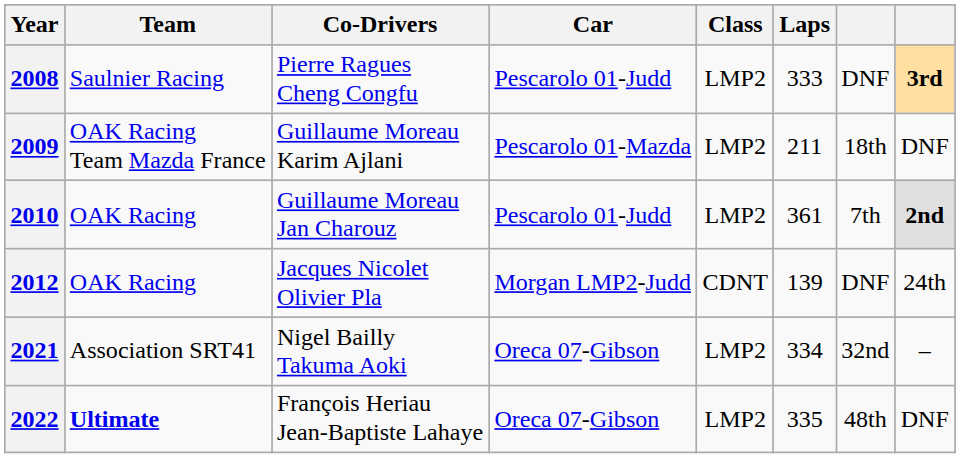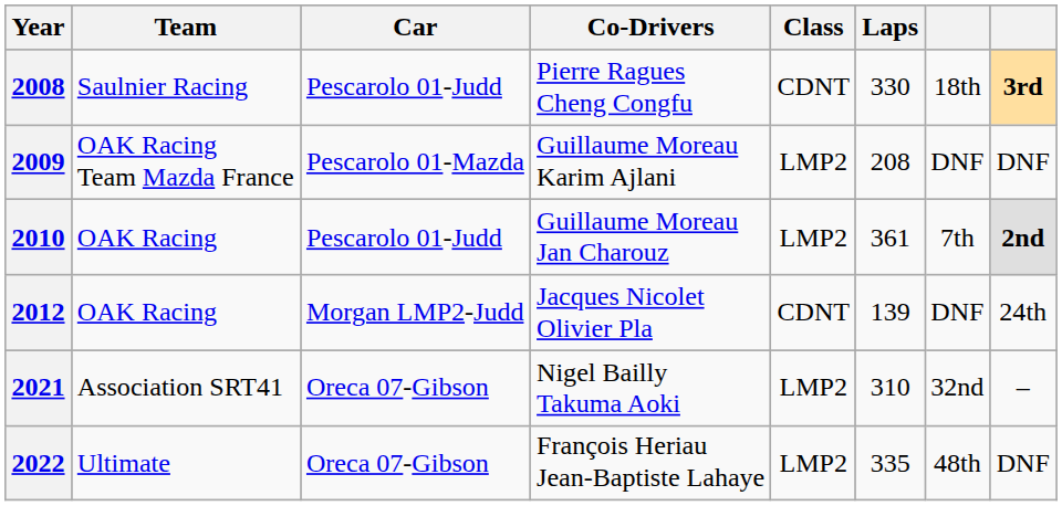 <table class="wikitable" style="text-align:center; font-size:90%">
 <tr>
 <th>Year</th>
 <th>Team</th>
+<th>Car</th>
 <th>Co-Drivers</th>
-<th>Car</th>
 <th>Class</th>
 <th>Laps</th>
 <th></th>
 <th></th>
 </tr>
 <tr>
 <th><a href='#'>2008</a></th>
 <td align="left"> <a href='#'>Saulnier Racing</a></td>
+<td align="left"><a href='#'>Pescarolo 01</a>-<a href='#'>Judd</a></td>
 <td align="left"> <a href='#'>Pierre Ragues</a><br> <a href='#'>Cheng Congfu</a></td>
-<td align="left"><a href='#'>Pescarolo 01</a>-<a href='#'>Judd</a></td>
-<td>LMP2</td>
-<td>333</td>
-<td>DNF</td>
+<td>CDNT</td>
+<td>330</td>
+<td>18th</td>
 <td style="background:#FFDF9F;"><strong>3rd</strong></td>
 </tr>
 <tr>
 <th><a href='#'>2009</a></th>
 <td align="left"> <a href='#'>OAK Racing</a><br> Team <a href='#'>Mazda</a> France</td>
+<td align="left"><a href='#'>Pescarolo 01</a>-<a href='#'>Mazda</a></td>
 <td align="left"> <a href='#'>Guillaume Moreau</a><br> Karim Ajlani</td>
-<td align="left"><a href='#'>Pescarolo 01</a>-<a href='#'>Mazda</a></td>
 <td>LMP2</td>
-<td>211</td>
-<td>18th</td>
+<td>208</td>
+<td>DNF</td>
 <td>DNF</td>
 </tr>
 <tr>
 <th><a href='#'>2010</a></th>
 <td align="left"> <a href='#'>OAK Racing</a></td>
+<td align="left"><a href='#'>Pescarolo 01</a>-<a href='#'>Judd</a></td>
 <td align="left"> <a href='#'>Guillaume Moreau</a><br> <a href='#'>Jan Charouz</a></td>
-<td align="left"><a href='#'>Pescarolo 01</a>-<a href='#'>Judd</a></td>
 <td>LMP2</td>
 <td>361</td>
 <td>7th</td>
 <td style="background:#DFDFDF;"><strong>2nd</strong></td>
 </tr>
 <tr>
 <th><a href='#'>2012</a></th>
 <td align="left"> <a href='#'>OAK Racing</a></td>
+<td align="left"><a href='#'>Morgan LMP2</a>-<a href='#'>Judd</a></td>
 <td align="left"> <a href='#'>Jacques Nicolet</a><br> <a href='#'>Olivier Pla</a></td>
-<td align="left"><a href='#'>Morgan LMP2</a>-<a href='#'>Judd</a></td>
 <td>CDNT</td>
 <td>139</td>
 <td>DNF</td>
 <td>24th</td>
 </tr>
 <tr>
 <th><a href='#'>2021</a></th>
 <td align="left"> Association SRT41</td>
+<td align="left"><a href='#'>Oreca 07</a>-<a href='#'>Gibson</a></td>
 <td align="left"> Nigel Bailly<br> <a href='#'>Takuma Aoki</a></td>
-<td align="left"><a href='#'>Oreca 07</a>-<a href='#'>Gibson</a></td>
 <td>LMP2</td>
-<td>334</td>
+<td>310</td>
 <td>32nd</td>
 <td>–</td>
 </tr>
 <tr>
 <th><a href='#'>2022</a></th>
-<td align="left"><strong> <a href='#'>Ultimate</a></strong></td>
+<td align="left"> <a href='#'>Ultimate</a></td>
+<td align="left"><a href='#'>Oreca 07</a>-<a href='#'>Gibson</a></td>
 <td align="left"> François Heriau<br> Jean-Baptiste Lahaye</td>
-<td align="left"><a href='#'>Oreca 07</a>-<a href='#'>Gibson</a></td>
 <td>LMP2</td>
 <td>335</td>
 <td>48th</td>
 <td>DNF</td>
 </tr>
 </table>
